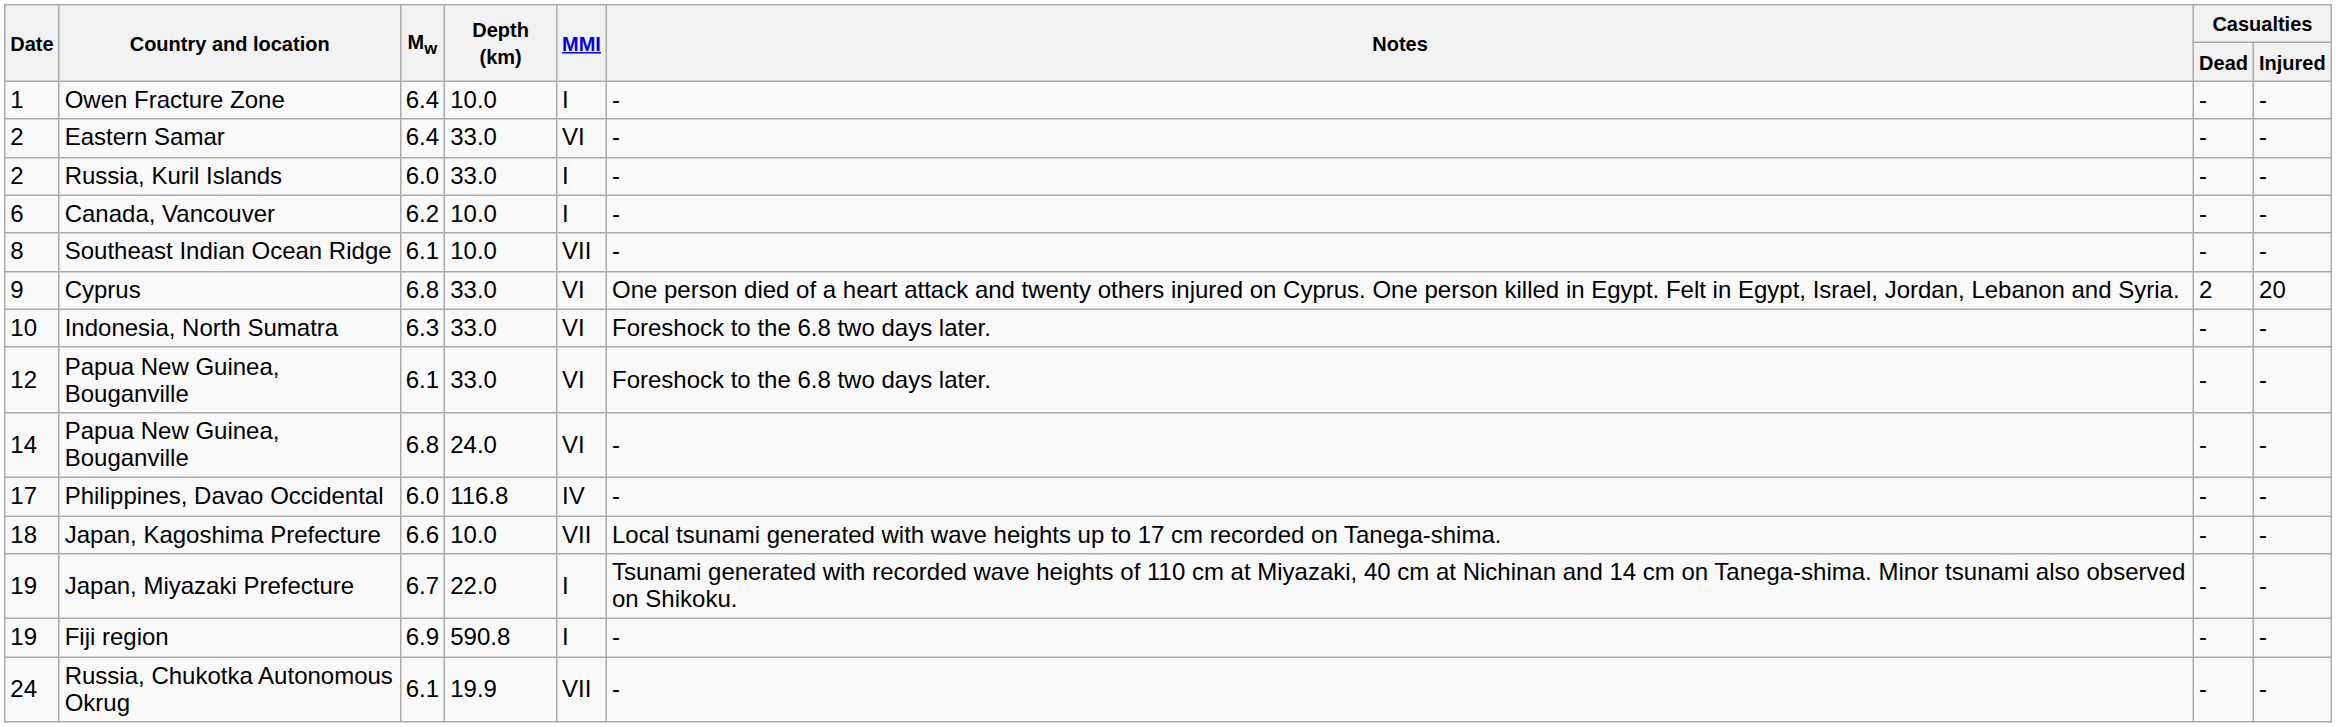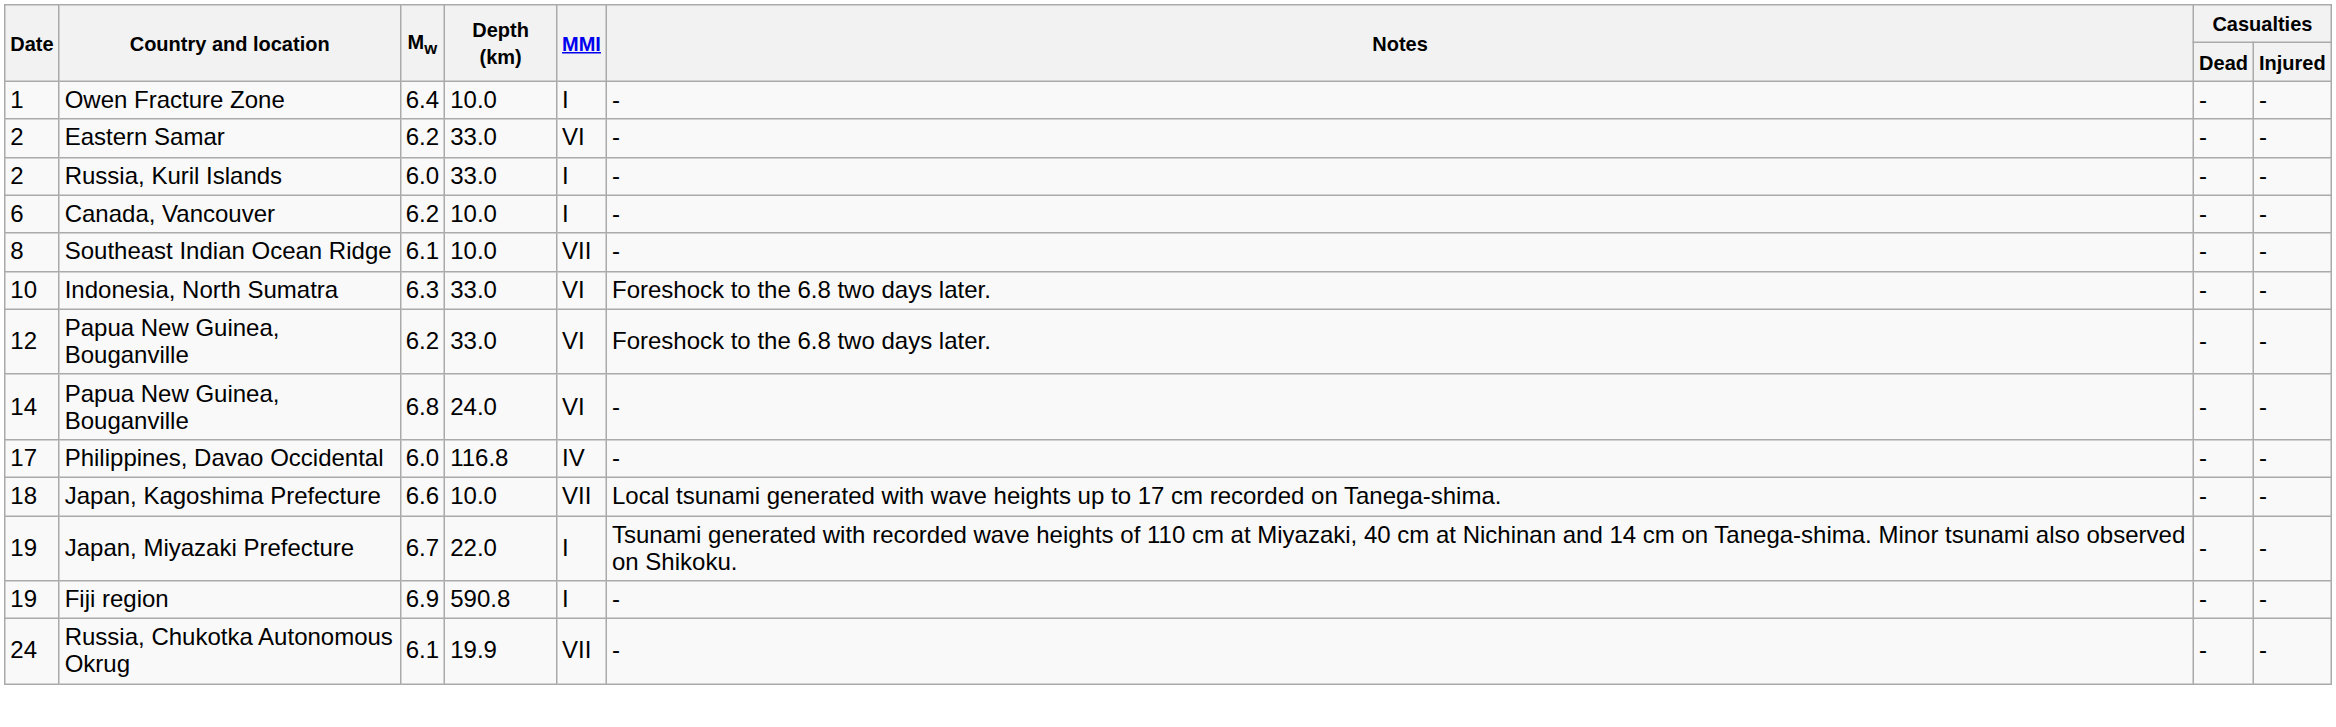 <table class="wikitable sortable" style="border:1px black; margin-left:1em;">
 <tr>
 <th rowspan="2"><small>Date</small></th>
 <th rowspan="2" style="width: 220px"><small>Country and location</small></th>
 <th rowspan="2"><small>M<sub>w</sub></small></th>
 <th rowspan="2"><small>Depth (km)</small></th>
 <th rowspan="2"><small><a href='#'>MMI</a></small></th>
 <th rowspan="2" class="unsortable"><small>Notes</small></th>
 <th colspan="2"><small>Casualties</small></th>
 </tr>
 <tr>
 <th><small>Dead</small></th>
 <th><small>Injured</small></th>
 </tr>
 <tr>
 <td>1</td>
 <td>Owen Fracture Zone</td>
 <td>6.4</td>
 <td>10.0</td>
 <td>I</td>
 <td>-</td>
 <td>-</td>
 <td>-</td>
 </tr>
 <tr>
 <td>2</td>
 <td>Eastern Samar</td>
-<td>6.4</td>
+<td>6.2</td>
 <td>33.0</td>
 <td>VI</td>
 <td>-</td>
 <td>-</td>
 <td>-</td>
 </tr>
 <tr>
 <td>2</td>
 <td>Russia, Kuril Islands</td>
 <td>6.0</td>
 <td>33.0</td>
 <td>I</td>
 <td>-</td>
 <td>-</td>
 <td>-</td>
 </tr>
 <tr>
 <td>6</td>
 <td>Canada, Vancouver</td>
 <td>6.2</td>
 <td>10.0</td>
 <td>I</td>
 <td>-</td>
 <td>-</td>
 <td>-</td>
 </tr>
 <tr>
 <td>8</td>
 <td>Southeast Indian Ocean Ridge</td>
 <td>6.1</td>
 <td>10.0</td>
 <td>VII</td>
 <td>-</td>
 <td>-</td>
 <td>-</td>
 </tr>
 <tr>
-<td>9</td>
-<td>Cyprus</td>
-<td>6.8</td>
-<td>33.0</td>
-<td>VI</td>
-<td>One person died of a heart attack and twenty others injured on Cyprus. One person killed in Egypt. Felt in Egypt, Israel, Jordan, Lebanon and Syria.</td>
-<td>2</td>
-<td>20</td>
-</tr>
-<tr>
 <td>10</td>
 <td>Indonesia, North Sumatra</td>
 <td>6.3</td>
 <td>33.0</td>
 <td>VI</td>
 <td>Foreshock to the 6.8 two days later.</td>
 <td>-</td>
 <td>-</td>
 </tr>
 <tr>
 <td>12</td>
 <td>Papua New Guinea, Bouganville</td>
-<td>6.1</td>
+<td>6.2</td>
 <td>33.0</td>
 <td>VI</td>
 <td>Foreshock to the 6.8 two days later.</td>
 <td>-</td>
 <td>-</td>
 </tr>
 <tr>
 <td>14</td>
 <td>Papua New Guinea, Bouganville</td>
 <td>6.8</td>
 <td>24.0</td>
 <td>VI</td>
 <td>-</td>
 <td>-</td>
 <td>-</td>
 </tr>
 <tr>
 <td>17</td>
 <td>Philippines, Davao Occidental</td>
 <td>6.0</td>
 <td>116.8</td>
 <td>IV</td>
 <td>-</td>
 <td>-</td>
 <td>-</td>
 </tr>
 <tr>
 <td>18</td>
 <td>Japan, Kagoshima Prefecture</td>
 <td>6.6</td>
 <td>10.0</td>
 <td>VII</td>
 <td>Local tsunami generated with wave heights up to 17 cm recorded on Tanega-shima.</td>
 <td>-</td>
 <td>-</td>
 </tr>
 <tr>
 <td>19</td>
 <td>Japan, Miyazaki Prefecture</td>
 <td>6.7</td>
 <td>22.0</td>
 <td>I</td>
 <td>Tsunami generated with recorded wave heights of 110 cm at Miyazaki, 40 cm at Nichinan and 14 cm on Tanega-shima. Minor tsunami also observed on Shikoku.</td>
 <td>-</td>
 <td>-</td>
 </tr>
 <tr>
 <td>19</td>
 <td>Fiji region</td>
 <td>6.9</td>
 <td>590.8</td>
 <td>I</td>
 <td>-</td>
 <td>-</td>
 <td>-</td>
 </tr>
 <tr>
 <td>24</td>
 <td>Russia, Chukotka Autonomous Okrug</td>
 <td>6.1</td>
 <td>19.9</td>
 <td>VII</td>
 <td>-</td>
 <td>-</td>
 <td>-</td>
 </tr>
 </table>
